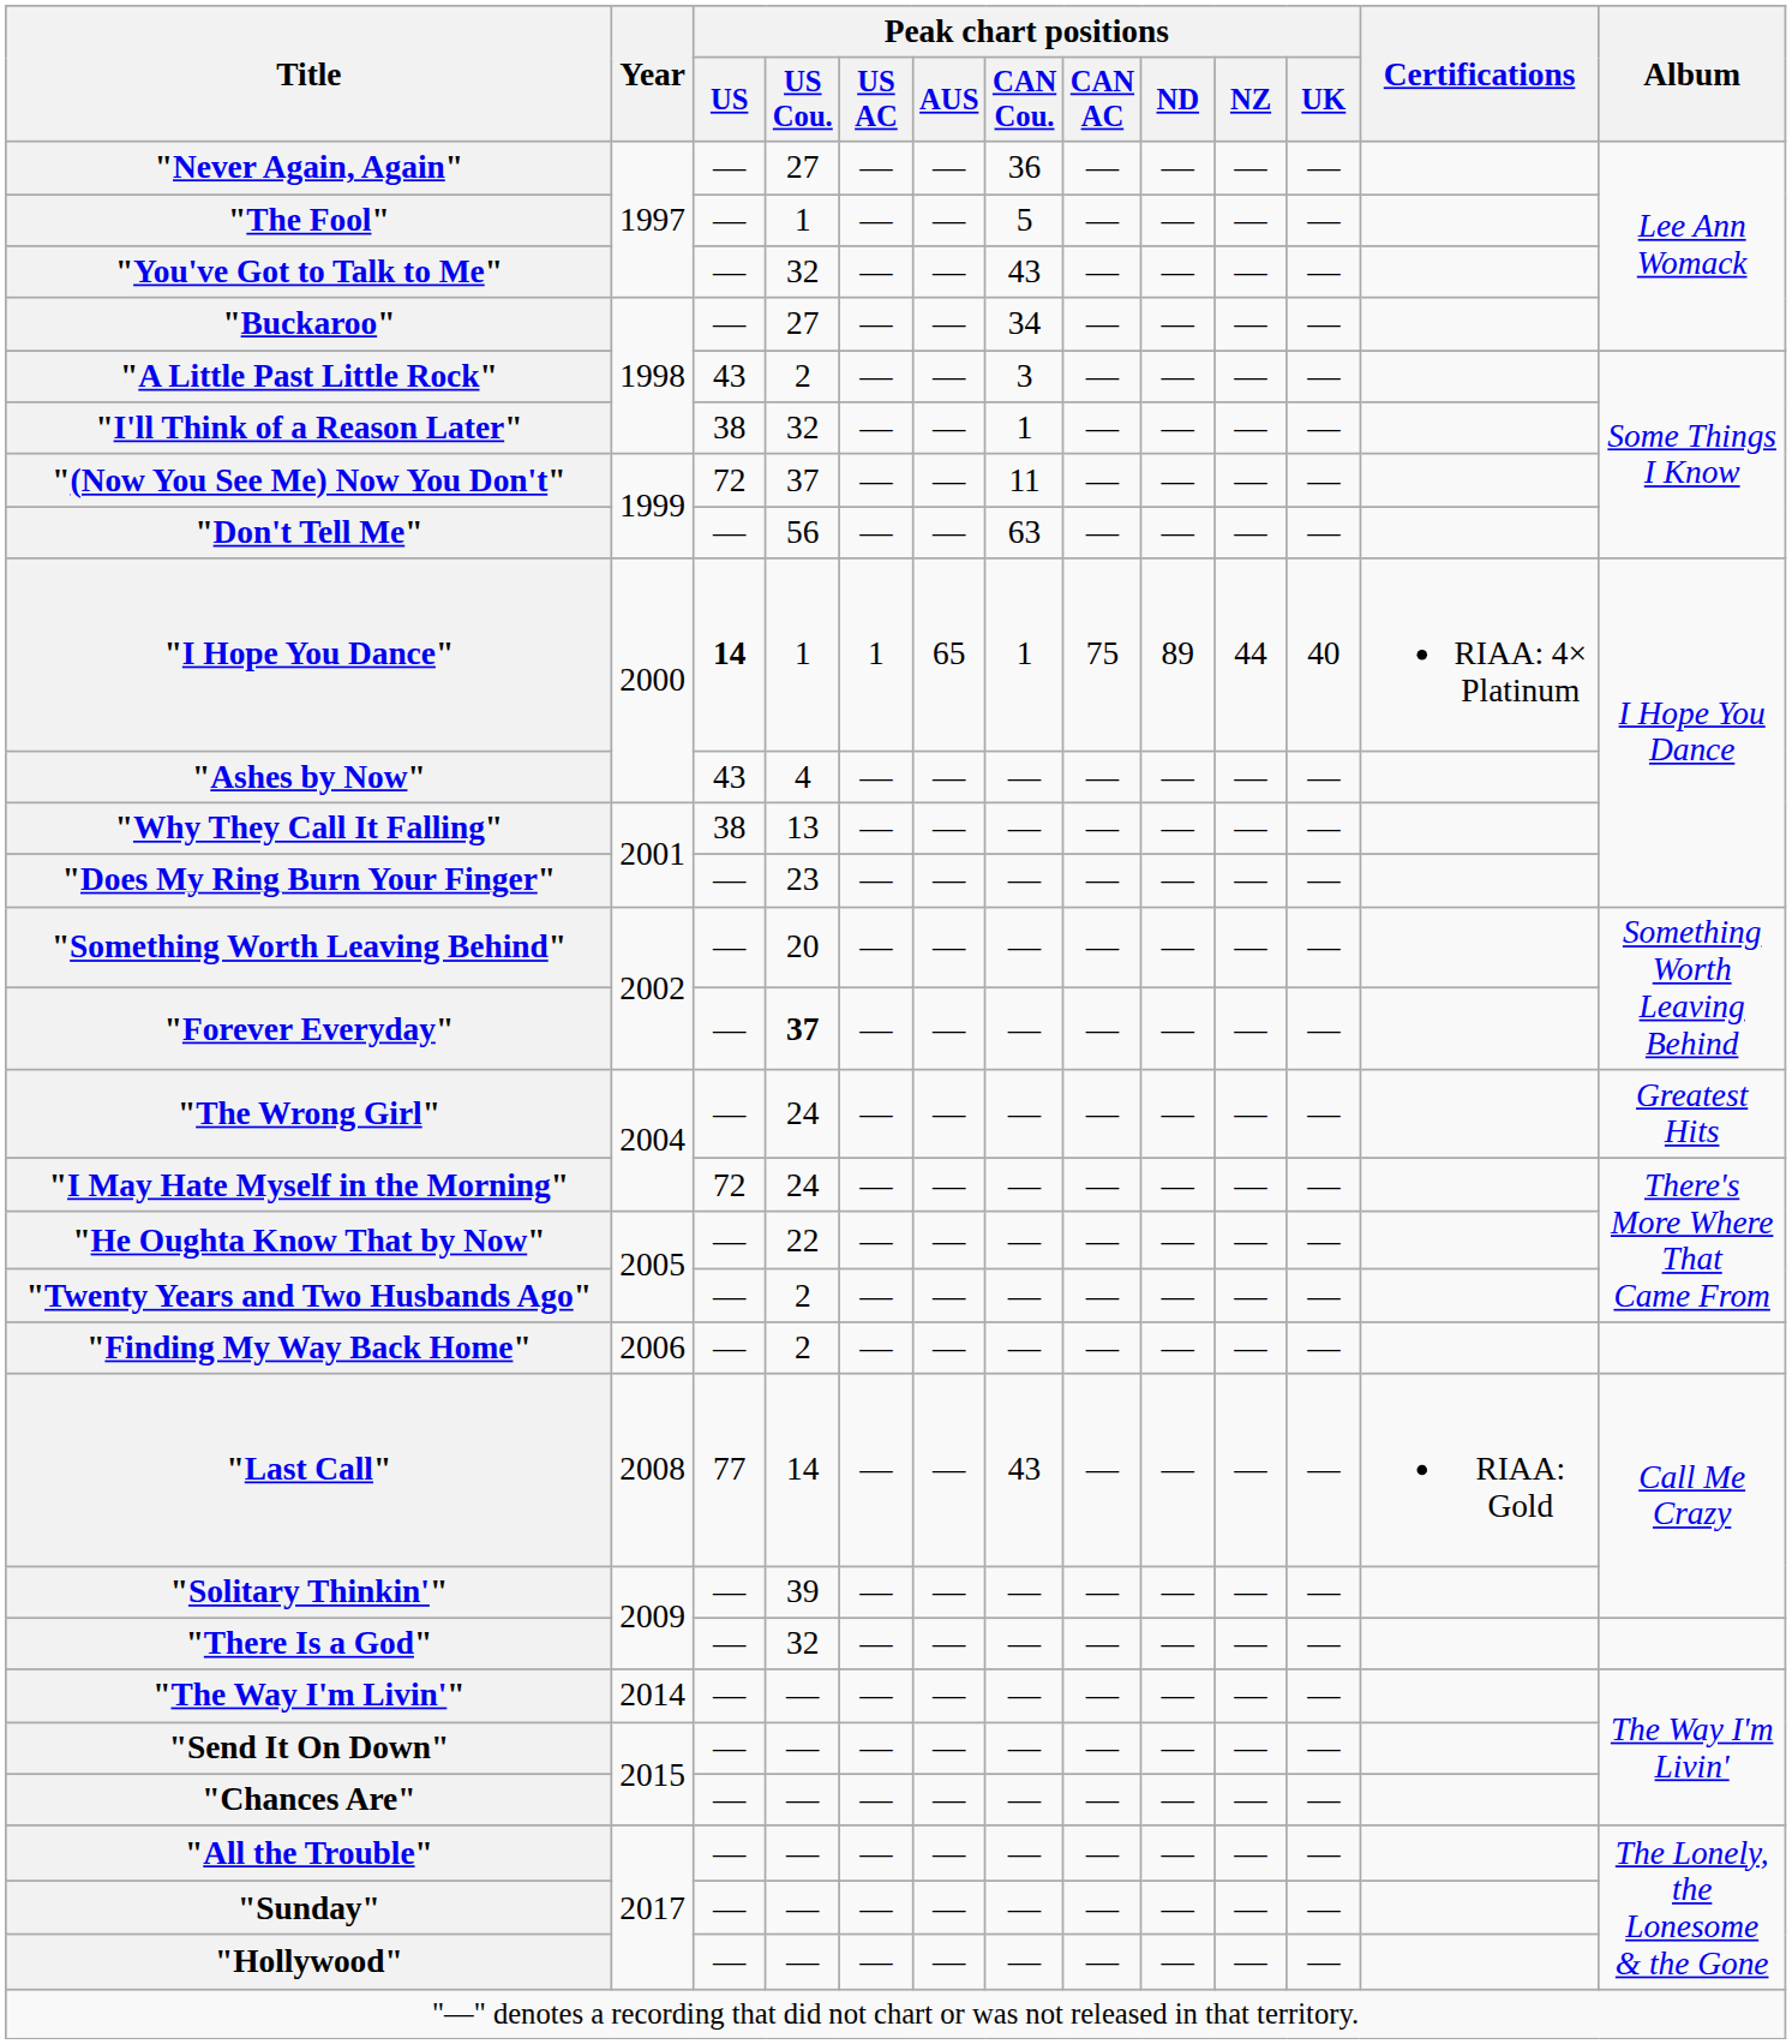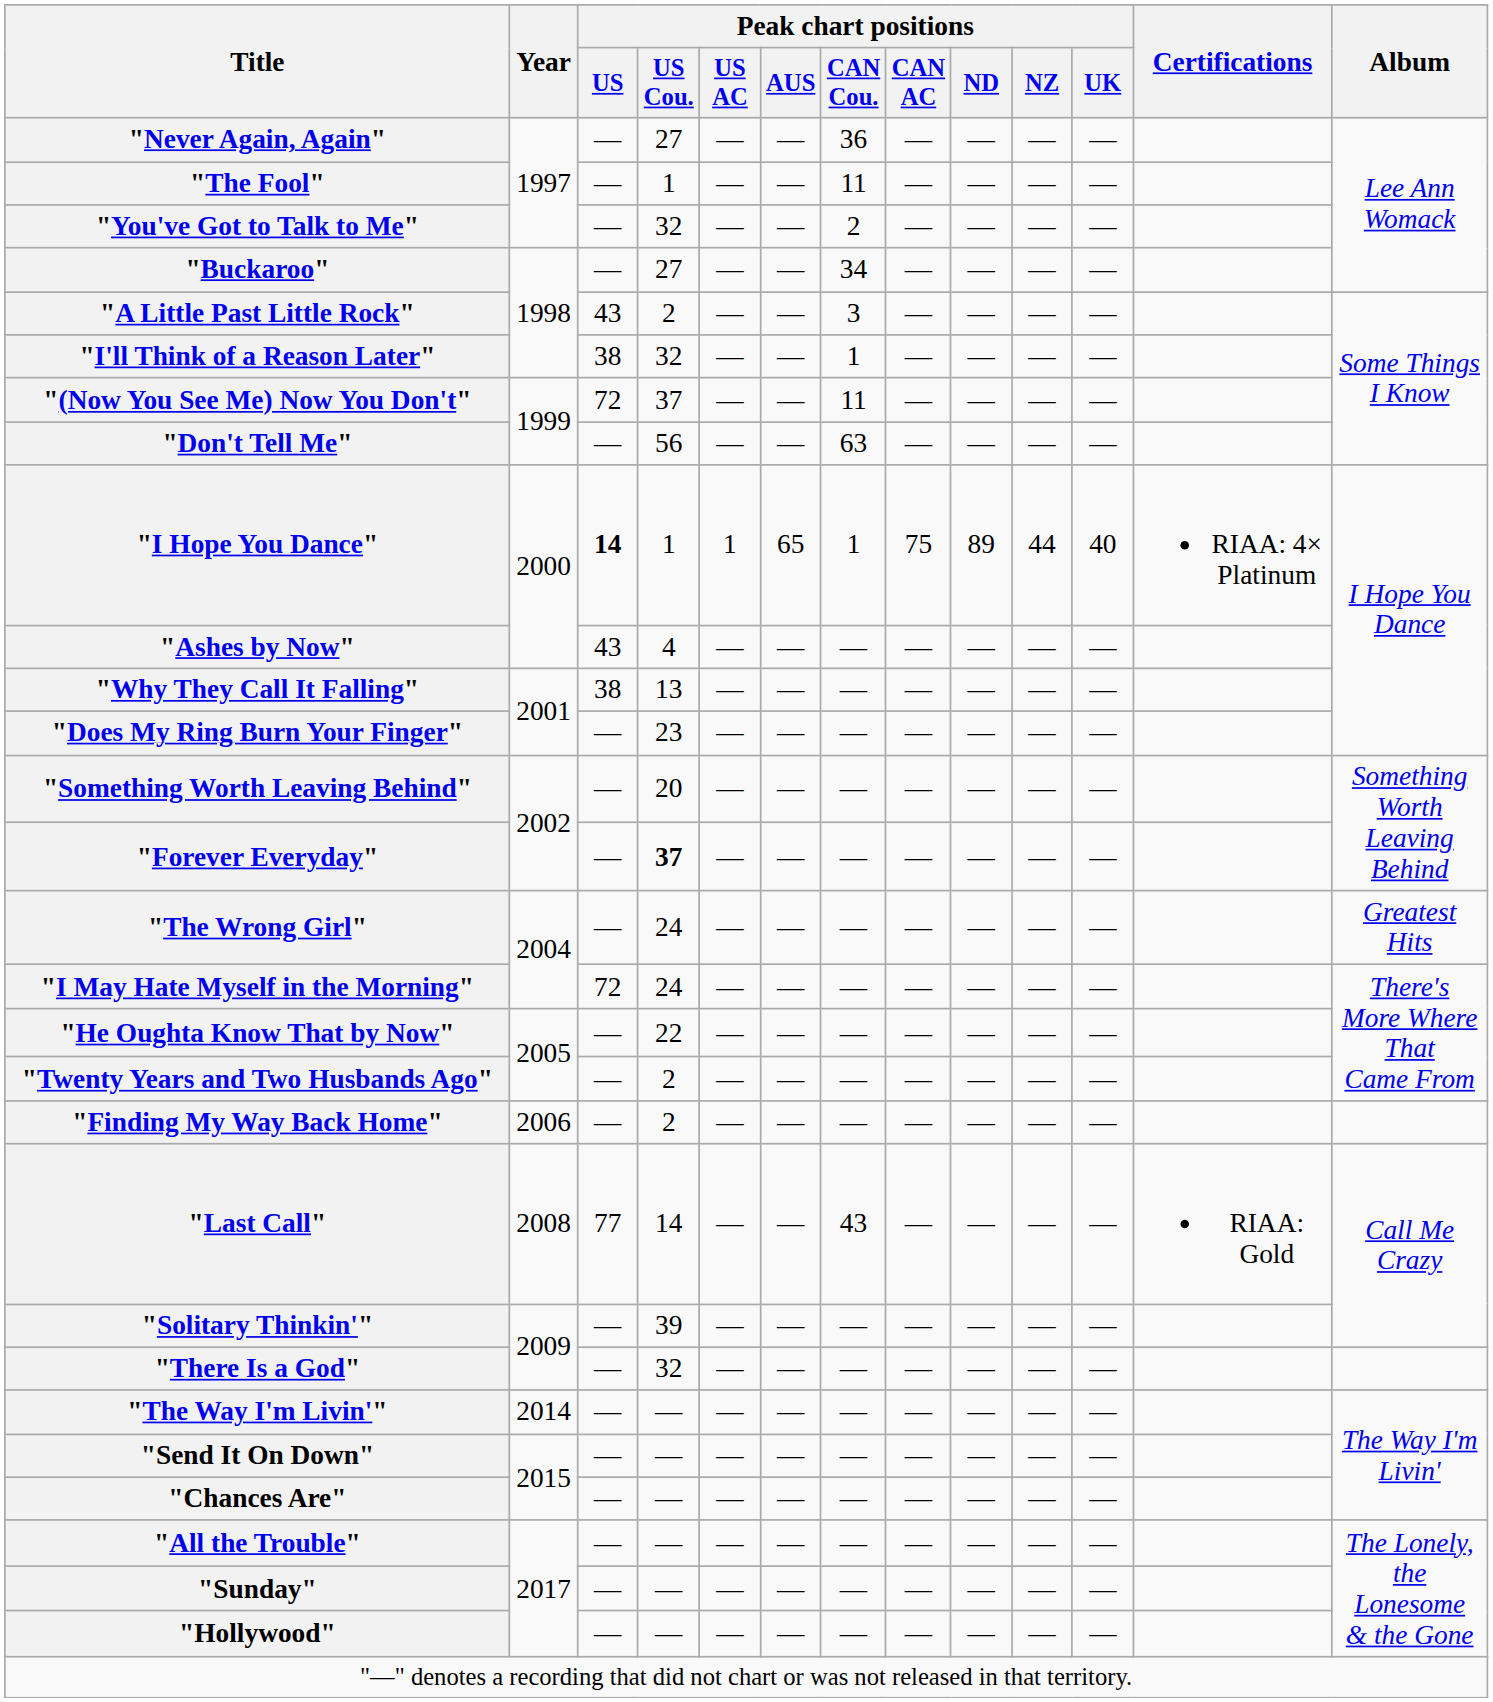 <table class="wikitable plainrowheaders" style="text-align:center;" border="1">
 <tr>
 <th scope="col" rowspan="2" style="width:18em;">Title</th>
 <th scope="col" rowspan="2">Year</th>
 <th scope="col" colspan="9">Peak chart positions</th>
 <th scope="col" rowspan="2"><a href='#'>Certifications</a></th>
 <th scope="col" rowspan="2">Album</th>
 </tr>
 <tr>
 <th scope="col" style="width:2em;font-size:90%;"><a href='#'>US</a><br></th>
 <th scope="col" style="width:2em;font-size:90%;"><a href='#'>US<br>Cou.</a><br></th>
 <th scope="col" style="width:2em;font-size:90%;"><a href='#'>US<br>AC</a><br></th>
 <th scope="col" style="width:2em;font-size:90%;"><a href='#'>AUS</a><br></th>
 <th scope="col" style="width:2em;font-size:90%;"><a href='#'>CAN<br>Cou.</a><br></th>
 <th scope="col" style="width:2em;font-size:90%;"><a href='#'>CAN<br>AC</a><br></th>
 <th scope="col" style="width:2em;font-size:90%;"><a href='#'>ND</a><br></th>
 <th scope="col" style="width:2em;font-size:90%;"><a href='#'>NZ</a><br></th>
 <th scope="col" style="width:2em;font-size:90%;"><a href='#'>UK</a><br></th>
 </tr>
 <tr>
 <th scope="row">"<a href='#'>Never Again, Again</a>"</th>
 <td rowspan="3">1997</td>
 <td>—</td>
 <td>27</td>
 <td>—</td>
 <td>—</td>
 <td>36</td>
 <td>—</td>
 <td>—</td>
 <td>—</td>
 <td>—</td>
 <td></td>
 <td rowspan="4"><em><a href='#'>Lee Ann Womack</a></em></td>
 </tr>
 <tr>
 <th scope="row">"<a href='#'>The Fool</a>"</th>
 <td>—</td>
 <td>1</td>
 <td>—</td>
 <td>—</td>
-<td>5</td>
+<td>11</td>
 <td>—</td>
 <td>—</td>
 <td>—</td>
 <td>—</td>
 <td></td>
 </tr>
 <tr>
 <th scope="row">"<a href='#'>You've Got to Talk to Me</a>"</th>
 <td>—</td>
 <td>32</td>
 <td>—</td>
 <td>—</td>
-<td>43</td>
+<td>2</td>
 <td>—</td>
 <td>—</td>
 <td>—</td>
 <td>—</td>
 <td></td>
 </tr>
 <tr>
 <th scope="row">"<a href='#'>Buckaroo</a>"</th>
 <td rowspan="3">1998</td>
 <td>—</td>
 <td>27</td>
 <td>—</td>
 <td>—</td>
 <td>34</td>
 <td>—</td>
 <td>—</td>
 <td>—</td>
 <td>—</td>
 <td></td>
 </tr>
 <tr>
 <th scope="row">"<a href='#'>A Little Past Little Rock</a>"</th>
 <td>43</td>
 <td>2</td>
 <td>—</td>
 <td>—</td>
 <td>3</td>
 <td>—</td>
 <td>—</td>
 <td>—</td>
 <td>—</td>
 <td></td>
 <td rowspan="4"><em><a href='#'>Some Things I Know</a></em></td>
 </tr>
 <tr>
 <th scope="row">"<a href='#'>I'll Think of a Reason Later</a>"</th>
 <td>38</td>
 <td>32</td>
 <td>—</td>
 <td>—</td>
 <td>1</td>
 <td>—</td>
 <td>—</td>
 <td>—</td>
 <td>—</td>
 <td></td>
 </tr>
 <tr>
 <th scope="row">"<a href='#'>(Now You See Me) Now You Don't</a>"</th>
 <td rowspan="2">1999</td>
 <td>72</td>
 <td>37</td>
 <td>—</td>
 <td>—</td>
 <td>11</td>
 <td>—</td>
 <td>—</td>
 <td>—</td>
 <td>—</td>
 <td></td>
 </tr>
 <tr>
 <th scope="row">"<a href='#'>Don't Tell Me</a>"</th>
 <td>—</td>
 <td>56</td>
 <td>—</td>
 <td>—</td>
 <td>63</td>
 <td>—</td>
 <td>—</td>
 <td>—</td>
 <td>—</td>
 <td></td>
 </tr>
 <tr>
 <th scope="row">"<a href='#'>I Hope You Dance</a>"</th>
 <td rowspan="2">2000</td>
 <td><strong>14</strong></td>
 <td>1</td>
 <td>1</td>
 <td>65</td>
 <td>1</td>
 <td>75</td>
 <td>89</td>
 <td>44</td>
 <td>40</td>
 <td><br><ul><li>RIAA: 4× Platinum</li></ul></td>
 <td rowspan="4"><em><a href='#'>I Hope You Dance</a></em></td>
 </tr>
 <tr>
 <th scope="row">"<a href='#'>Ashes by Now</a>"</th>
 <td>43</td>
 <td>4</td>
 <td>—</td>
 <td>—</td>
 <td>—</td>
 <td>—</td>
 <td>—</td>
 <td>—</td>
 <td>—</td>
 <td></td>
 </tr>
 <tr>
 <th scope="row">"<a href='#'>Why They Call It Falling</a>"</th>
 <td rowspan="2">2001</td>
 <td>38</td>
 <td>13</td>
 <td>—</td>
 <td>—</td>
 <td>—</td>
 <td>—</td>
 <td>—</td>
 <td>—</td>
 <td>—</td>
 <td></td>
 </tr>
 <tr>
 <th scope="row">"<a href='#'>Does My Ring Burn Your Finger</a>"</th>
 <td>—</td>
 <td>23</td>
 <td>—</td>
 <td>—</td>
 <td>—</td>
 <td>—</td>
 <td>—</td>
 <td>—</td>
 <td>—</td>
 <td></td>
 </tr>
 <tr>
 <th scope="row">"<a href='#'>Something Worth Leaving Behind</a>"</th>
 <td rowspan="2">2002</td>
 <td>—</td>
 <td>20</td>
 <td>—</td>
 <td>—</td>
 <td>—</td>
 <td>—</td>
 <td>—</td>
 <td>—</td>
 <td>—</td>
 <td></td>
 <td rowspan="2"><em><a href='#'>Something Worth Leaving<br>Behind</a></em></td>
 </tr>
 <tr>
 <th scope="row">"<a href='#'>Forever Everyday</a>"</th>
 <td>—</td>
 <td><strong>37</strong></td>
 <td>—</td>
 <td>—</td>
 <td>—</td>
 <td>—</td>
 <td>—</td>
 <td>—</td>
 <td>—</td>
 <td></td>
 </tr>
 <tr>
 <th scope="row">"<a href='#'>The Wrong Girl</a>"</th>
 <td rowspan="2">2004</td>
 <td>—</td>
 <td>24</td>
 <td>—</td>
 <td>—</td>
 <td>—</td>
 <td>—</td>
 <td>—</td>
 <td>—</td>
 <td>—</td>
 <td></td>
 <td><em><a href='#'>Greatest Hits</a></em></td>
 </tr>
 <tr>
 <th scope="row">"<a href='#'>I May Hate Myself in the Morning</a>"</th>
 <td>72</td>
 <td>24</td>
 <td>—</td>
 <td>—</td>
 <td>—</td>
 <td>—</td>
 <td>—</td>
 <td>—</td>
 <td>—</td>
 <td></td>
 <td rowspan="3"><em><a href='#'>There's More Where That<br>Came From</a></em></td>
 </tr>
 <tr>
 <th scope="row">"<a href='#'>He Oughta Know That by Now</a>"</th>
 <td rowspan="2">2005</td>
 <td>—</td>
 <td>22</td>
 <td>—</td>
 <td>—</td>
 <td>—</td>
 <td>—</td>
 <td>—</td>
 <td>—</td>
 <td>—</td>
 <td></td>
 </tr>
 <tr>
 <th scope="row">"<a href='#'>Twenty Years and Two Husbands Ago</a>"</th>
 <td>—</td>
 <td>2</td>
 <td>—</td>
 <td>—</td>
 <td>—</td>
 <td>—</td>
 <td>—</td>
 <td>—</td>
 <td>—</td>
 <td></td>
 </tr>
 <tr>
 <th scope="row">"<a href='#'>Finding My Way Back Home</a>"</th>
 <td>2006</td>
 <td>—</td>
 <td>2</td>
 <td>—</td>
 <td>—</td>
 <td>—</td>
 <td>—</td>
 <td>—</td>
 <td>—</td>
 <td>—</td>
 <td></td>
 <td></td>
 </tr>
 <tr>
 <th scope="row">"<a href='#'>Last Call</a>"</th>
 <td>2008</td>
 <td>77</td>
 <td>14</td>
 <td>—</td>
 <td>—</td>
 <td>43</td>
 <td>—</td>
 <td>—</td>
 <td>—</td>
 <td>—</td>
 <td><br><ul><li>RIAA: Gold</li></ul></td>
 <td rowspan="2"><em><a href='#'>Call Me Crazy</a></em></td>
 </tr>
 <tr>
 <th scope="row">"<a href='#'>Solitary Thinkin'</a>"</th>
 <td rowspan="2">2009</td>
 <td>—</td>
 <td>39</td>
 <td>—</td>
 <td>—</td>
 <td>—</td>
 <td>—</td>
 <td>—</td>
 <td>—</td>
 <td>—</td>
 <td></td>
 </tr>
 <tr>
 <th scope="row">"<a href='#'>There Is a God</a>"</th>
 <td>—</td>
 <td>32</td>
 <td>—</td>
 <td>—</td>
 <td>—</td>
 <td>—</td>
 <td>—</td>
 <td>—</td>
 <td>—</td>
 <td></td>
 <td></td>
 </tr>
 <tr>
 <th scope="row">"<a href='#'>The Way I'm Livin'</a>"</th>
 <td>2014</td>
 <td>—</td>
 <td>—</td>
 <td>—</td>
 <td>—</td>
 <td>—</td>
 <td>—</td>
 <td>—</td>
 <td>—</td>
 <td>—</td>
 <td></td>
 <td rowspan="3"><em><a href='#'>The Way I'm Livin'</a></em></td>
 </tr>
 <tr>
 <th scope="row">"Send It On Down"</th>
 <td rowspan="2">2015</td>
 <td>—</td>
 <td>—</td>
 <td>—</td>
 <td>—</td>
 <td>—</td>
 <td>—</td>
 <td>—</td>
 <td>—</td>
 <td>—</td>
 <td></td>
 </tr>
 <tr>
 <th scope="row">"Chances Are"</th>
 <td>—</td>
 <td>—</td>
 <td>—</td>
 <td>—</td>
 <td>—</td>
 <td>—</td>
 <td>—</td>
 <td>—</td>
 <td>—</td>
 <td></td>
 </tr>
 <tr>
 <th scope="row">"<a href='#'>All the Trouble</a>"</th>
 <td rowspan="3">2017</td>
 <td>—</td>
 <td>—</td>
 <td>—</td>
 <td>—</td>
 <td>—</td>
 <td>—</td>
 <td>—</td>
 <td>—</td>
 <td>—</td>
 <td></td>
 <td rowspan="3"><em><a href='#'>The Lonely, the Lonesome<br>& the Gone</a></em></td>
 </tr>
 <tr>
 <th scope="row">"Sunday"</th>
 <td>—</td>
 <td>—</td>
 <td>—</td>
 <td>—</td>
 <td>—</td>
 <td>—</td>
 <td>—</td>
 <td>—</td>
 <td>—</td>
 <td></td>
 </tr>
 <tr>
 <th scope="row">"Hollywood"</th>
 <td>—</td>
 <td>—</td>
 <td>—</td>
 <td>—</td>
 <td>—</td>
 <td>—</td>
 <td>—</td>
 <td>—</td>
 <td>—</td>
 <td></td>
 </tr>
 <tr>
 <td colspan="13" style="font-size:90%">"—" denotes a recording that did not chart or was not released in that territory.</td>
 </tr>
 </table>
